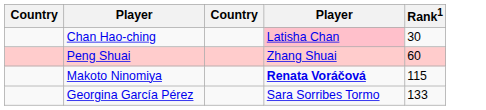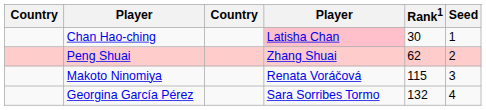 <table class="sortable wikitable">
 <tr>
 <th width="70">Country</th>
 <th width="175">Player</th>
 <th width="70">Country</th>
 <th width="175">Player</th>
 <th>Rank<sup>1</sup></th>
+<th>Seed</th>
 </tr>
 <tr>
 <td></td>
 <td><a href='#'>Chan Hao-ching</a></td>
 <td></td>
 <td style="background: pink;"><a href='#'>Latisha Chan</a></td>
 <td>30</td>
+<td>1</td>
 </tr>
 <tr style="background:#fcc;">
 <td></td>
 <td><a href='#'>Peng Shuai</a></td>
 <td></td>
 <td><a href='#'>Zhang Shuai</a></td>
-<td>60</td>
+<td>62</td>
+<td>2</td>
 </tr>
 <tr>
 <td></td>
 <td><a href='#'>Makoto Ninomiya</a></td>
 <td></td>
-<td><strong><a href='#'>Renata Voráčová</a></strong></td>
+<td><a href='#'>Renata Voráčová</a></td>
 <td>115</td>
+<td>3</td>
 </tr>
 <tr>
 <td></td>
 <td><a href='#'>Georgina García Pérez</a></td>
 <td></td>
 <td><a href='#'>Sara Sorribes Tormo</a></td>
-<td>133</td>
+<td>132</td>
+<td>4</td>
 </tr>
 </table>
